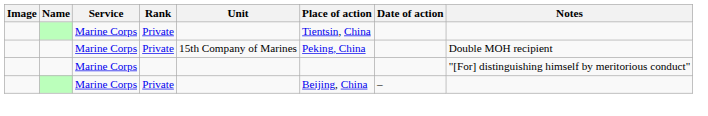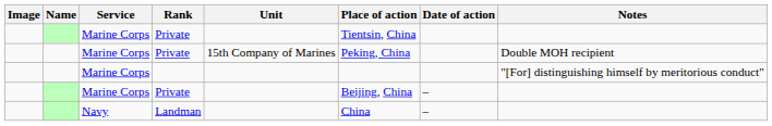 <table class="wikitable sortable">
 <tr>
 <th class="unsortable">Image</th>
 <th>Name</th>
 <th>Service</th>
 <th>Rank</th>
 <th>Unit</th>
 <th>Place of action</th>
 <th>Date of action</th>
 <th class="unsortable">Notes</th>
 </tr>
 <tr>
 <td></td>
 <td style="background:#bfb;"></td>
 <td><a href='#'>Marine Corps</a></td>
 <td><a href='#'>Private</a></td>
 <td></td>
 <td><a href='#'>Tientsin</a>, <a href='#'>China</a></td>
 <td></td>
 <td></td>
 </tr>
 <tr>
 <td></td>
 <td></td>
 <td><a href='#'>Marine Corps</a></td>
 <td><a href='#'>Private</a></td>
 <td>15th Company of Marines</td>
 <td><a href='#'>Peking, China</a></td>
 <td></td>
 <td>Double MOH recipient</td>
 </tr>
 <tr>
 <td></td>
 <td></td>
 <td><a href='#'>Marine Corps</a></td>
 <td></td>
 <td></td>
 <td></td>
 <td></td>
 <td>"[For] distinguishing himself by meritorious conduct"</td>
 </tr>
 <tr>
 <td></td>
 <td style="background:#bfb;"></td>
 <td><a href='#'>Marine Corps</a></td>
 <td><a href='#'>Private</a></td>
 <td></td>
 <td><a href='#'>Beijing</a>, <a href='#'>China</a></td>
 <td> – </td>
 <td></td>
 </tr>
+<tr>
+<td></td>
+<td style="background:#bfb;"></td>
+<td><a href='#'>Navy</a></td>
+<td><a href='#'>Landman</a></td>
+<td></td>
+<td><a href='#'>China</a></td>
+<td> – </td>
+<td></td>
+</tr>
 </table>
